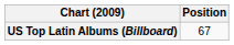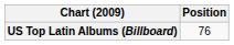 <table class="wikitable plainrowheaders" style="text-align:center">
 <tr>
 <th scope="col">Chart (2009)</th>
 <th scope="col">Position</th>
 </tr>
 <tr>
 <th scope="row">US Top Latin Albums (<em>Billboard</em>)</th>
-<td>67</td>
+<td>76</td>
 </tr>
 </table>
